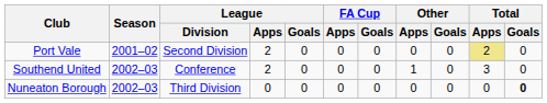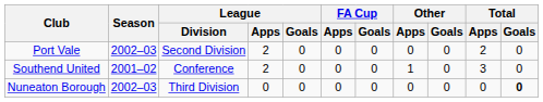 <table class="wikitable" style="text-align:center">
 <tr>
 <th rowspan="2">Club</th>
 <th rowspan="2">Season</th>
 <th colspan="3">League</th>
 <th colspan="2"><a href='#'>FA Cup</a></th>
 <th colspan="2">Other</th>
 <th colspan="2">Total</th>
 </tr>
 <tr>
 <th>Division</th>
 <th>Apps</th>
 <th>Goals</th>
 <th>Apps</th>
 <th>Goals</th>
 <th>Apps</th>
 <th>Goals</th>
 <th>Apps</th>
 <th>Goals</th>
 </tr>
 <tr>
 <td><a href='#'>Port Vale</a></td>
-<td><a href='#'>2001–02</a></td>
+<td><a href='#'>2002–03</a></td>
 <td><a href='#'>Second Division</a></td>
 <td>2</td>
 <td>0</td>
 <td>0</td>
 <td>0</td>
 <td>0</td>
 <td>0</td>
-<td style="background: khaki;">2</td>
+<td>2</td>
 <td>0</td>
 </tr>
 <tr>
 <td><a href='#'>Southend United</a></td>
-<td><a href='#'>2002–03</a></td>
+<td><a href='#'>2001–02</a></td>
 <td><a href='#'>Conference</a></td>
 <td>2</td>
 <td>0</td>
 <td>0</td>
 <td>0</td>
 <td>1</td>
 <td>0</td>
 <td>3</td>
 <td>0</td>
 </tr>
 <tr>
 <td><a href='#'>Nuneaton Borough</a></td>
 <td><a href='#'>2002–03</a></td>
 <td><a href='#'>Third Division</a></td>
 <td>0</td>
 <td>0</td>
 <td>0</td>
 <td>0</td>
 <td>0</td>
 <td>0</td>
 <td>0</td>
 <td><strong>0</strong></td>
 </tr>
 </table>
